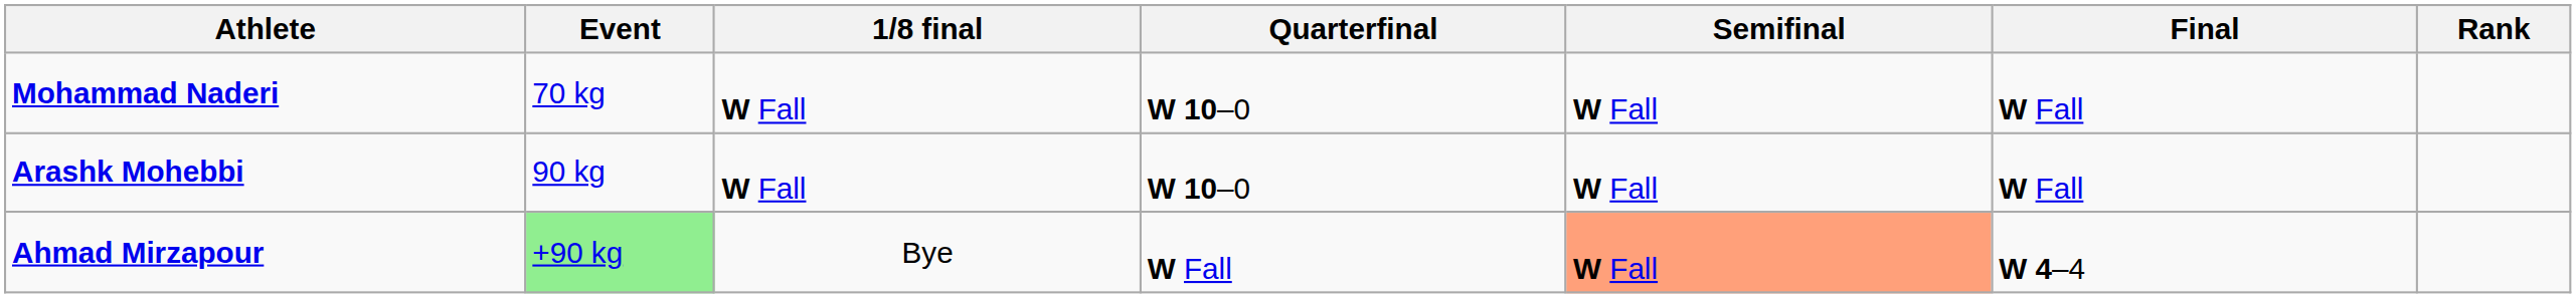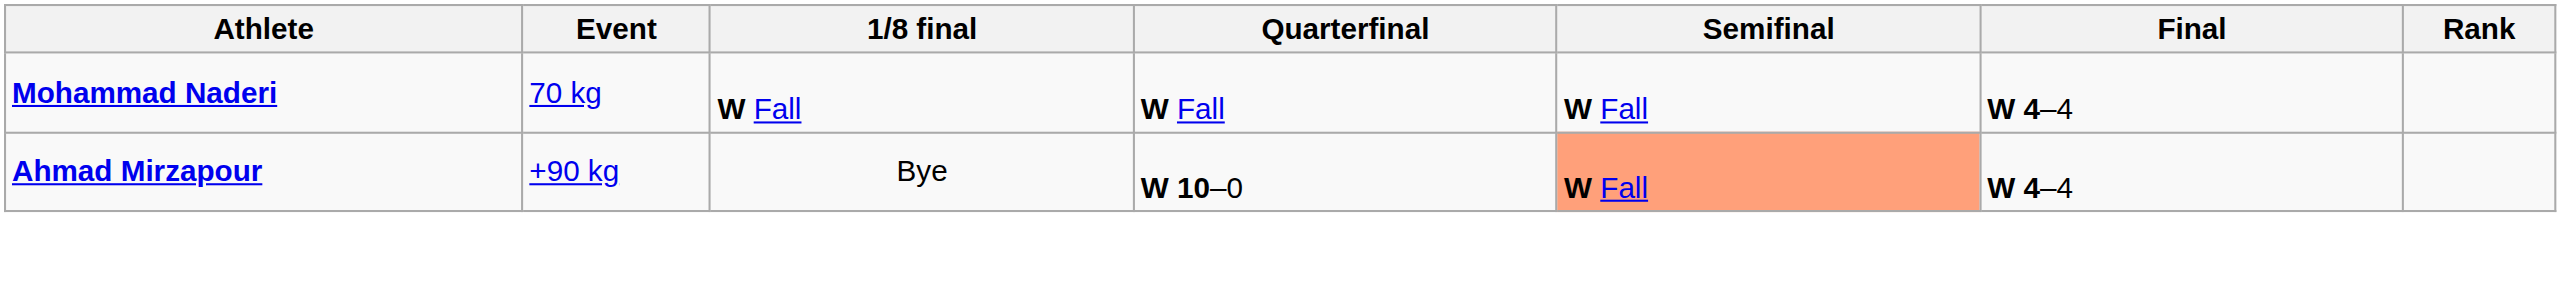 <table class="wikitable" width="98%" style="text-align:left; font-size:90%">
 <tr>
 <th width="11%">Athlete</th>
 <th width="4%">Event</th>
 <th width="9%">1/8 final</th>
 <th width="9%">Quarterfinal</th>
 <th width="9%">Semifinal</th>
 <th width="9%">Final</th>
 <th width="3%">Rank</th>
 </tr>
 <tr>
 <td><strong><a href='#'>Mohammad Naderi</a></strong></td>
 <td><a href='#'>70 kg</a></td>
 <td><br><strong>W</strong> <a href='#'>Fall</a></td>
-<td><br><strong>W</strong> <strong>10</strong>–0</td>
 <td><br><strong>W</strong> <a href='#'>Fall</a></td>
 <td><br><strong>W</strong> <a href='#'>Fall</a></td>
-<td align=center></td>
-</tr>
-<tr>
-<td><strong><a href='#'>Arashk Mohebbi</a></strong></td>
-<td><a href='#'>90 kg</a></td>
-<td><br><strong>W</strong> <a href='#'>Fall</a></td>
-<td><br><strong>W</strong> <strong>10</strong>–0</td>
-<td><br><strong>W</strong> <a href='#'>Fall</a></td>
-<td><br><strong>W</strong> <a href='#'>Fall</a></td>
+<td><br><strong>W</strong> <strong>4</strong>–4</td>
 <td align=center></td>
 </tr>
 <tr>
 <td><strong><a href='#'>Ahmad Mirzapour</a></strong></td>
-<td style="background: lightgreen;"><a href='#'>+90 kg</a></td>
+<td><a href='#'>+90 kg</a></td>
 <td align=center>Bye</td>
-<td><br><strong>W</strong> <a href='#'>Fall</a></td>
+<td><br><strong>W</strong> <strong>10</strong>–0</td>
 <td style="background: lightsalmon;"><br><strong>W</strong> <a href='#'>Fall</a></td>
 <td><br><strong>W</strong> <strong>4</strong>–4</td>
 <td align=center></td>
 </tr>
 </table>
